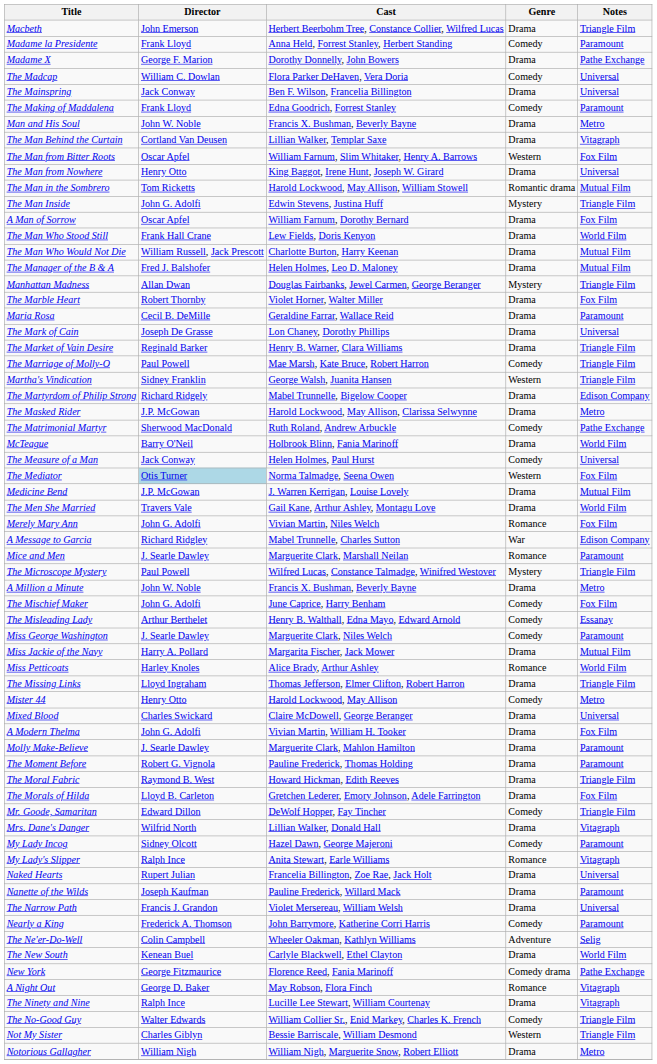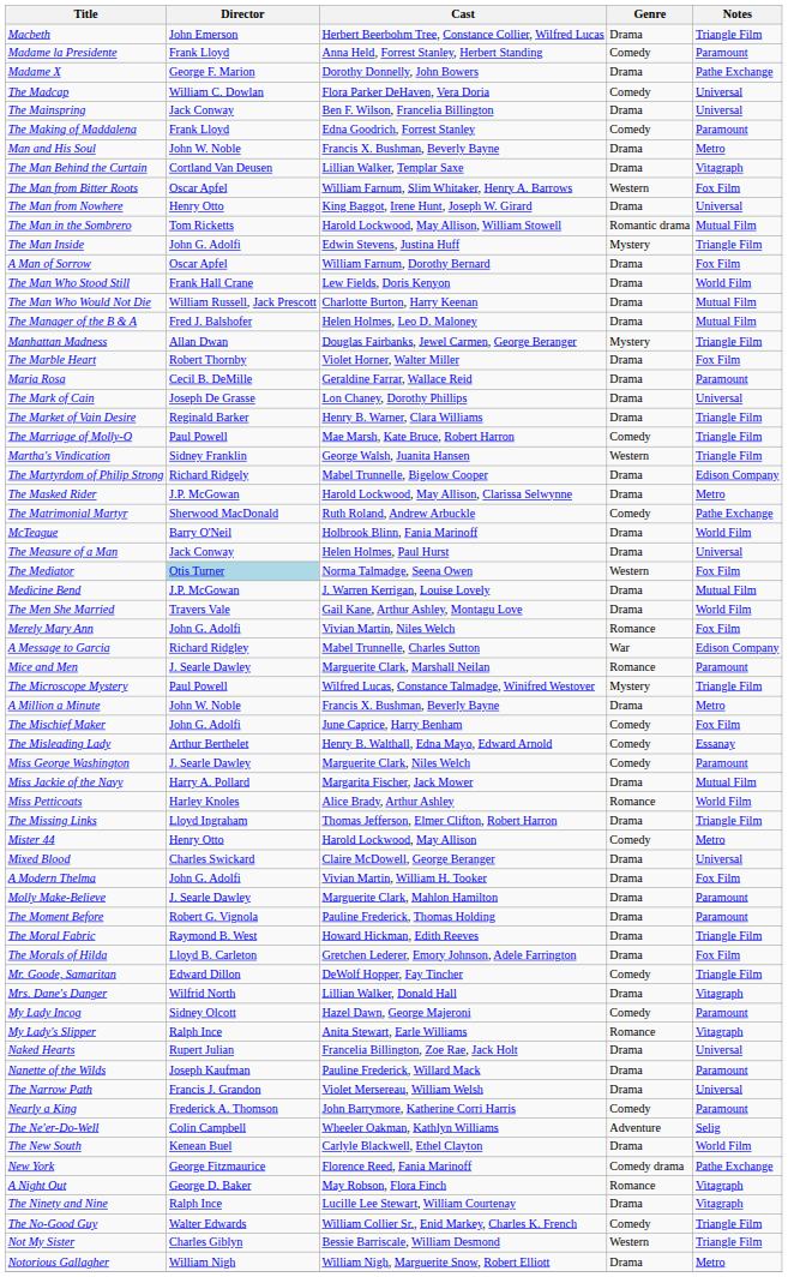 <table class="wikitable">
 <tr>
 <th>Title</th>
 <th>Director</th>
 <th>Cast</th>
 <th>Genre</th>
 <th>Notes</th>
 </tr>
 <tr>
 <td><em><a href='#'>Macbeth</a></em></td>
 <td><a href='#'>John Emerson</a></td>
 <td><a href='#'>Herbert Beerbohm Tree</a>, <a href='#'>Constance Collier</a>, <a href='#'>Wilfred Lucas</a></td>
 <td>Drama</td>
 <td><a href='#'>Triangle Film</a></td>
 </tr>
 <tr>
 <td><em><a href='#'>Madame la Presidente</a></em></td>
 <td><a href='#'>Frank Lloyd</a></td>
 <td><a href='#'>Anna Held</a>, <a href='#'>Forrest Stanley</a>, <a href='#'>Herbert Standing</a></td>
 <td>Comedy</td>
 <td><a href='#'>Paramount</a></td>
 </tr>
 <tr>
 <td><em><a href='#'>Madame X</a></em></td>
 <td><a href='#'>George F. Marion</a></td>
 <td><a href='#'>Dorothy Donnelly</a>, <a href='#'>John Bowers</a></td>
 <td>Drama</td>
 <td><a href='#'>Pathe Exchange</a></td>
 </tr>
 <tr>
 <td><em><a href='#'>The Madcap</a></em></td>
 <td><a href='#'>William C. Dowlan</a></td>
 <td><a href='#'>Flora Parker DeHaven</a>, <a href='#'>Vera Doria</a></td>
 <td>Comedy</td>
 <td><a href='#'>Universal</a></td>
 </tr>
 <tr>
 <td><em><a href='#'>The Mainspring</a></em></td>
 <td><a href='#'>Jack Conway</a></td>
 <td><a href='#'>Ben F. Wilson</a>, <a href='#'>Francelia Billington</a></td>
 <td>Drama</td>
 <td><a href='#'>Universal</a></td>
 </tr>
 <tr>
 <td><em><a href='#'>The Making of Maddalena</a></em></td>
 <td><a href='#'>Frank Lloyd</a></td>
 <td><a href='#'>Edna Goodrich</a>, <a href='#'>Forrest Stanley</a></td>
 <td>Comedy</td>
 <td><a href='#'>Paramount</a></td>
 </tr>
 <tr>
 <td><em><a href='#'>Man and His Soul</a></em></td>
 <td><a href='#'>John W. Noble</a></td>
 <td><a href='#'>Francis X. Bushman</a>, <a href='#'>Beverly Bayne</a></td>
 <td>Drama</td>
 <td><a href='#'>Metro</a></td>
 </tr>
 <tr>
 <td><em><a href='#'>The Man Behind the Curtain</a></em></td>
 <td><a href='#'>Cortland Van Deusen</a></td>
 <td><a href='#'>Lillian Walker</a>, <a href='#'>Templar Saxe</a></td>
 <td>Drama</td>
 <td><a href='#'>Vitagraph</a></td>
 </tr>
 <tr>
 <td><em><a href='#'>The Man from Bitter Roots</a></em></td>
 <td><a href='#'>Oscar Apfel</a></td>
 <td><a href='#'>William Farnum</a>, <a href='#'>Slim Whitaker</a>, <a href='#'>Henry A. Barrows</a></td>
 <td>Western</td>
 <td><a href='#'>Fox Film</a></td>
 </tr>
 <tr>
 <td><em><a href='#'>The Man from Nowhere</a></em></td>
 <td><a href='#'>Henry Otto</a></td>
 <td><a href='#'>King Baggot</a>, <a href='#'>Irene Hunt</a>, <a href='#'>Joseph W. Girard</a></td>
 <td>Drama</td>
 <td><a href='#'>Universal</a></td>
 </tr>
 <tr>
 <td><em><a href='#'>The Man in the Sombrero</a></em></td>
 <td><a href='#'>Tom Ricketts</a></td>
 <td><a href='#'>Harold Lockwood</a>, <a href='#'>May Allison</a>, <a href='#'>William Stowell</a></td>
 <td>Romantic drama</td>
 <td><a href='#'>Mutual Film</a></td>
 </tr>
 <tr>
 <td><em><a href='#'>The Man Inside</a></em></td>
 <td><a href='#'>John G. Adolfi</a></td>
 <td><a href='#'>Edwin Stevens</a>, <a href='#'>Justina Huff</a></td>
 <td>Mystery</td>
 <td><a href='#'>Triangle Film</a></td>
 </tr>
 <tr>
 <td><em><a href='#'>A Man of Sorrow</a></em></td>
 <td><a href='#'>Oscar Apfel</a></td>
 <td><a href='#'>William Farnum</a>, <a href='#'>Dorothy Bernard</a></td>
 <td>Drama</td>
 <td><a href='#'>Fox Film</a></td>
 </tr>
 <tr>
 <td><em><a href='#'>The Man Who Stood Still</a></em></td>
 <td><a href='#'>Frank Hall Crane</a></td>
 <td><a href='#'>Lew Fields</a>, <a href='#'>Doris Kenyon</a></td>
 <td>Drama</td>
 <td><a href='#'>World Film</a></td>
 </tr>
 <tr>
 <td><em><a href='#'>The Man Who Would Not Die</a></em></td>
 <td><a href='#'>William Russell</a>, <a href='#'>Jack Prescott</a></td>
 <td><a href='#'>Charlotte Burton</a>, <a href='#'>Harry Keenan</a></td>
 <td>Drama</td>
 <td><a href='#'>Mutual Film</a></td>
 </tr>
 <tr>
 <td><em><a href='#'>The Manager of the B & A</a></em></td>
 <td><a href='#'>Fred J. Balshofer</a></td>
 <td><a href='#'>Helen Holmes</a>, <a href='#'>Leo D. Maloney</a></td>
 <td>Drama</td>
 <td><a href='#'>Mutual Film</a></td>
 </tr>
 <tr>
 <td><em><a href='#'>Manhattan Madness</a></em></td>
 <td><a href='#'>Allan Dwan</a></td>
 <td><a href='#'>Douglas Fairbanks</a>, <a href='#'>Jewel Carmen</a>, <a href='#'>George Beranger</a></td>
 <td>Mystery</td>
 <td><a href='#'>Triangle Film</a></td>
 </tr>
 <tr>
 <td><em><a href='#'>The Marble Heart</a></em></td>
 <td><a href='#'>Robert Thornby</a></td>
 <td><a href='#'>Violet Horner</a>, <a href='#'>Walter Miller</a></td>
 <td>Drama</td>
 <td><a href='#'>Fox Film</a></td>
 </tr>
 <tr>
 <td><em><a href='#'>Maria Rosa</a></em></td>
 <td><a href='#'>Cecil B. DeMille</a></td>
 <td><a href='#'>Geraldine Farrar</a>, <a href='#'>Wallace Reid</a></td>
 <td>Drama</td>
 <td><a href='#'>Paramount</a></td>
 </tr>
 <tr>
 <td><em><a href='#'>The Mark of Cain</a></em></td>
 <td><a href='#'>Joseph De Grasse</a></td>
 <td><a href='#'>Lon Chaney</a>, <a href='#'>Dorothy Phillips</a></td>
 <td>Drama</td>
 <td><a href='#'>Universal</a></td>
 </tr>
 <tr>
 <td><em><a href='#'>The Market of Vain Desire</a></em></td>
 <td><a href='#'>Reginald Barker</a></td>
 <td><a href='#'>Henry B. Warner</a>, <a href='#'>Clara Williams</a></td>
 <td>Drama</td>
 <td><a href='#'>Triangle Film</a></td>
 </tr>
 <tr>
 <td><em><a href='#'>The Marriage of Molly-O</a></em></td>
 <td><a href='#'>Paul Powell</a></td>
 <td><a href='#'>Mae Marsh</a>, <a href='#'>Kate Bruce</a>, <a href='#'>Robert Harron</a></td>
 <td>Comedy</td>
 <td><a href='#'>Triangle Film</a></td>
 </tr>
 <tr>
 <td><em><a href='#'>Martha's Vindication</a></em></td>
 <td><a href='#'>Sidney Franklin</a></td>
 <td><a href='#'>George Walsh</a>, <a href='#'>Juanita Hansen</a></td>
 <td>Western</td>
 <td><a href='#'>Triangle Film</a></td>
 </tr>
 <tr>
 <td><em><a href='#'>The Martyrdom of Philip Strong</a></em></td>
 <td><a href='#'>Richard Ridgely</a></td>
 <td><a href='#'>Mabel Trunnelle</a>, <a href='#'>Bigelow Cooper</a></td>
 <td>Drama</td>
 <td><a href='#'>Edison Company</a></td>
 </tr>
 <tr>
 <td><em><a href='#'>The Masked Rider</a></em></td>
 <td><a href='#'>J.P. McGowan</a></td>
 <td><a href='#'>Harold Lockwood</a>, <a href='#'>May Allison</a>, <a href='#'>Clarissa Selwynne</a></td>
 <td>Drama</td>
 <td><a href='#'>Metro</a></td>
 </tr>
 <tr>
 <td><em><a href='#'>The Matrimonial Martyr</a></em></td>
 <td><a href='#'>Sherwood MacDonald</a></td>
 <td><a href='#'>Ruth Roland</a>, <a href='#'>Andrew Arbuckle</a></td>
 <td>Comedy</td>
 <td><a href='#'>Pathe Exchange</a></td>
 </tr>
 <tr>
 <td><em><a href='#'>McTeague</a></em></td>
 <td><a href='#'>Barry O'Neil</a></td>
 <td><a href='#'>Holbrook Blinn</a>, <a href='#'>Fania Marinoff</a></td>
 <td>Drama</td>
 <td><a href='#'>World Film</a></td>
 </tr>
 <tr>
 <td><em><a href='#'>The Measure of a Man</a></em></td>
 <td><a href='#'>Jack Conway</a></td>
 <td><a href='#'>Helen Holmes</a>, <a href='#'>Paul Hurst</a></td>
-<td>Comedy</td>
+<td>Drama</td>
 <td><a href='#'>Universal</a></td>
 </tr>
 <tr>
 <td><em><a href='#'>The Mediator</a></em></td>
 <td style="background: lightblue;"><a href='#'>Otis Turner</a></td>
 <td><a href='#'>Norma Talmadge</a>, <a href='#'>Seena Owen</a></td>
 <td>Western</td>
 <td><a href='#'>Fox Film</a></td>
 </tr>
 <tr>
 <td><em><a href='#'>Medicine Bend</a></em></td>
 <td><a href='#'>J.P. McGowan</a></td>
 <td><a href='#'>J. Warren Kerrigan</a>, <a href='#'>Louise Lovely</a></td>
 <td>Drama</td>
 <td><a href='#'>Mutual Film</a></td>
 </tr>
 <tr>
 <td><em><a href='#'>The Men She Married</a></em></td>
 <td><a href='#'>Travers Vale</a></td>
 <td><a href='#'>Gail Kane</a>, <a href='#'>Arthur Ashley</a>, <a href='#'>Montagu Love</a></td>
 <td>Drama</td>
 <td><a href='#'>World Film</a></td>
 </tr>
 <tr>
 <td><em><a href='#'>Merely Mary Ann</a></em></td>
 <td><a href='#'>John G. Adolfi</a></td>
 <td><a href='#'>Vivian Martin</a>, <a href='#'>Niles Welch</a></td>
 <td>Romance</td>
 <td><a href='#'>Fox Film</a></td>
 </tr>
 <tr>
 <td><em><a href='#'>A Message to Garcia</a></em></td>
 <td><a href='#'>Richard Ridgley</a></td>
 <td><a href='#'>Mabel Trunnelle</a>, <a href='#'>Charles Sutton</a></td>
 <td>War</td>
 <td><a href='#'>Edison Company</a></td>
 </tr>
 <tr>
 <td><em><a href='#'>Mice and Men</a></em></td>
 <td><a href='#'>J. Searle Dawley</a></td>
 <td><a href='#'>Marguerite Clark</a>, <a href='#'>Marshall Neilan</a></td>
 <td>Romance</td>
 <td><a href='#'>Paramount</a></td>
 </tr>
 <tr>
 <td><em><a href='#'>The Microscope Mystery</a></em></td>
 <td><a href='#'>Paul Powell</a></td>
 <td><a href='#'>Wilfred Lucas</a>, <a href='#'>Constance Talmadge</a>, <a href='#'>Winifred Westover</a></td>
 <td>Mystery</td>
 <td><a href='#'>Triangle Film</a></td>
 </tr>
 <tr>
 <td><em><a href='#'>A Million a Minute</a></em></td>
 <td><a href='#'>John W. Noble</a></td>
 <td><a href='#'>Francis X. Bushman</a>, <a href='#'>Beverly Bayne</a></td>
 <td>Drama</td>
 <td><a href='#'>Metro</a></td>
 </tr>
 <tr>
 <td><em><a href='#'>The Mischief Maker</a></em></td>
 <td><a href='#'>John G. Adolfi</a></td>
 <td><a href='#'>June Caprice</a>, <a href='#'>Harry Benham</a></td>
 <td>Comedy</td>
 <td><a href='#'>Fox Film</a></td>
 </tr>
 <tr>
 <td><em><a href='#'>The Misleading Lady</a></em></td>
 <td><a href='#'>Arthur Berthelet</a></td>
 <td><a href='#'>Henry B. Walthall</a>, <a href='#'>Edna Mayo</a>, <a href='#'>Edward Arnold</a></td>
 <td>Comedy</td>
 <td><a href='#'>Essanay</a></td>
 </tr>
 <tr>
 <td><em><a href='#'>Miss George Washington</a></em></td>
 <td><a href='#'>J. Searle Dawley</a></td>
 <td><a href='#'>Marguerite Clark</a>, <a href='#'>Niles Welch</a></td>
 <td>Comedy</td>
 <td><a href='#'>Paramount</a></td>
 </tr>
 <tr>
 <td><em><a href='#'>Miss Jackie of the Navy</a></em></td>
 <td><a href='#'>Harry A. Pollard</a></td>
 <td><a href='#'>Margarita Fischer</a>, <a href='#'>Jack Mower</a></td>
 <td>Drama</td>
 <td><a href='#'>Mutual Film</a></td>
 </tr>
 <tr>
 <td><em><a href='#'>Miss Petticoats</a></em></td>
 <td><a href='#'>Harley Knoles</a></td>
 <td><a href='#'>Alice Brady</a>, <a href='#'>Arthur Ashley</a></td>
 <td>Romance</td>
 <td><a href='#'>World Film</a></td>
 </tr>
 <tr>
 <td><em><a href='#'>The Missing Links</a></em></td>
 <td><a href='#'>Lloyd Ingraham</a></td>
 <td><a href='#'>Thomas Jefferson</a>, <a href='#'>Elmer Clifton</a>, <a href='#'>Robert Harron</a></td>
 <td>Drama</td>
 <td><a href='#'>Triangle Film</a></td>
 </tr>
 <tr>
 <td><em><a href='#'>Mister 44</a></em></td>
 <td><a href='#'>Henry Otto</a></td>
 <td><a href='#'>Harold Lockwood</a>, <a href='#'>May Allison</a></td>
 <td>Comedy</td>
 <td><a href='#'>Metro</a></td>
 </tr>
 <tr>
 <td><em><a href='#'>Mixed Blood</a></em></td>
 <td><a href='#'>Charles Swickard</a></td>
 <td><a href='#'>Claire McDowell</a>, <a href='#'>George Beranger</a></td>
 <td>Drama</td>
 <td><a href='#'>Universal</a></td>
 </tr>
 <tr>
 <td><em><a href='#'>A Modern Thelma</a></em></td>
 <td><a href='#'>John G. Adolfi</a></td>
 <td><a href='#'>Vivian Martin</a>, <a href='#'>William H. Tooker</a></td>
 <td>Drama</td>
 <td><a href='#'>Fox Film</a></td>
 </tr>
 <tr>
 <td><em><a href='#'>Molly Make-Believe</a></em></td>
 <td><a href='#'>J. Searle Dawley</a></td>
 <td><a href='#'>Marguerite Clark</a>, <a href='#'>Mahlon Hamilton</a></td>
 <td>Drama</td>
 <td><a href='#'>Paramount</a></td>
 </tr>
 <tr>
 <td><em><a href='#'>The Moment Before</a></em></td>
 <td><a href='#'>Robert G. Vignola</a></td>
 <td><a href='#'>Pauline Frederick</a>, <a href='#'>Thomas Holding</a></td>
 <td>Drama</td>
 <td><a href='#'>Paramount</a></td>
 </tr>
 <tr>
 <td><em><a href='#'>The Moral Fabric</a></em></td>
 <td><a href='#'>Raymond B. West</a></td>
 <td><a href='#'>Howard Hickman</a>, <a href='#'>Edith Reeves</a></td>
 <td>Drama</td>
 <td><a href='#'>Triangle Film</a></td>
 </tr>
 <tr>
 <td><em><a href='#'>The Morals of Hilda</a></em></td>
 <td><a href='#'>Lloyd B. Carleton</a></td>
 <td><a href='#'>Gretchen Lederer</a>, <a href='#'>Emory Johnson</a>, <a href='#'>Adele Farrington</a></td>
 <td>Drama</td>
 <td><a href='#'>Fox Film</a></td>
 </tr>
 <tr>
 <td><em><a href='#'>Mr. Goode, Samaritan</a></em></td>
 <td><a href='#'>Edward Dillon</a></td>
 <td><a href='#'>DeWolf Hopper</a>, <a href='#'>Fay Tincher</a></td>
 <td>Comedy</td>
 <td><a href='#'>Triangle Film</a></td>
 </tr>
 <tr>
 <td><em><a href='#'>Mrs. Dane's Danger</a></em></td>
 <td><a href='#'>Wilfrid North</a></td>
 <td><a href='#'>Lillian Walker</a>, <a href='#'>Donald Hall</a></td>
 <td>Drama</td>
 <td><a href='#'>Vitagraph</a></td>
 </tr>
 <tr>
 <td><em><a href='#'>My Lady Incog</a></em></td>
 <td><a href='#'>Sidney Olcott</a></td>
 <td><a href='#'>Hazel Dawn</a>, <a href='#'>George Majeroni</a></td>
 <td>Comedy</td>
 <td><a href='#'>Paramount</a></td>
 </tr>
 <tr>
 <td><em> <a href='#'>My Lady's Slipper</a></em></td>
 <td><a href='#'>Ralph Ince</a></td>
 <td><a href='#'>Anita Stewart</a>, <a href='#'>Earle Williams</a></td>
 <td>Romance</td>
 <td><a href='#'>Vitagraph</a></td>
 </tr>
 <tr>
 <td><em><a href='#'>Naked Hearts</a></em></td>
 <td><a href='#'>Rupert Julian</a></td>
 <td><a href='#'>Francelia Billington</a>, <a href='#'>Zoe Rae</a>, <a href='#'>Jack Holt</a></td>
 <td>Drama</td>
 <td><a href='#'>Universal</a></td>
 </tr>
 <tr>
 <td><em><a href='#'>Nanette of the Wilds</a></em></td>
 <td><a href='#'>Joseph Kaufman</a></td>
 <td><a href='#'>Pauline Frederick</a>, <a href='#'>Willard Mack</a></td>
 <td>Drama</td>
 <td><a href='#'>Paramount</a></td>
 </tr>
 <tr>
 <td><em><a href='#'>The Narrow Path</a></em></td>
 <td><a href='#'>Francis J. Grandon</a></td>
 <td><a href='#'>Violet Mersereau</a>, <a href='#'>William Welsh</a></td>
 <td>Drama</td>
 <td><a href='#'>Universal</a></td>
 </tr>
 <tr>
 <td><em><a href='#'>Nearly a King</a></em></td>
 <td><a href='#'>Frederick A. Thomson</a></td>
 <td><a href='#'>John Barrymore</a>, <a href='#'>Katherine Corri Harris</a></td>
 <td>Comedy</td>
 <td><a href='#'>Paramount</a></td>
 </tr>
 <tr>
 <td><em><a href='#'>The Ne'er-Do-Well</a></em></td>
 <td><a href='#'>Colin Campbell</a></td>
 <td><a href='#'>Wheeler Oakman</a>, <a href='#'>Kathlyn Williams</a></td>
 <td>Adventure</td>
 <td><a href='#'>Selig</a></td>
 </tr>
 <tr>
 <td><em><a href='#'>The New South</a></em></td>
 <td><a href='#'>Kenean Buel</a></td>
 <td><a href='#'>Carlyle Blackwell</a>, <a href='#'>Ethel Clayton</a></td>
 <td>Drama</td>
 <td><a href='#'>World Film</a></td>
 </tr>
 <tr>
 <td><em><a href='#'>New York</a></em></td>
 <td><a href='#'>George Fitzmaurice</a></td>
 <td><a href='#'>Florence Reed</a>, <a href='#'>Fania Marinoff</a></td>
 <td>Comedy drama</td>
 <td><a href='#'>Pathe Exchange</a></td>
 </tr>
 <tr>
 <td><em><a href='#'>A Night Out</a></em></td>
 <td><a href='#'>George D. Baker</a></td>
 <td><a href='#'>May Robson</a>, <a href='#'>Flora Finch</a></td>
 <td>Romance</td>
 <td><a href='#'>Vitagraph</a></td>
 </tr>
 <tr>
 <td><em><a href='#'>The Ninety and Nine</a></em></td>
 <td><a href='#'>Ralph Ince</a></td>
 <td><a href='#'>Lucille Lee Stewart</a>, <a href='#'>William Courtenay</a></td>
 <td>Drama</td>
 <td><a href='#'>Vitagraph</a></td>
 </tr>
 <tr>
 <td><em><a href='#'>The No-Good Guy</a></em></td>
 <td><a href='#'>Walter Edwards</a></td>
 <td><a href='#'>William Collier Sr.</a>, <a href='#'>Enid Markey</a>, <a href='#'>Charles K. French</a></td>
 <td>Comedy</td>
 <td><a href='#'>Triangle Film</a></td>
 </tr>
 <tr>
 <td><em><a href='#'>Not My Sister</a></em></td>
 <td><a href='#'>Charles Giblyn</a></td>
 <td><a href='#'>Bessie Barriscale</a>, <a href='#'>William Desmond</a></td>
 <td>Western</td>
 <td><a href='#'>Triangle Film</a></td>
 </tr>
 <tr>
 <td><em><a href='#'>Notorious Gallagher</a></em></td>
 <td><a href='#'>William Nigh</a></td>
 <td><a href='#'>William Nigh</a>, <a href='#'>Marguerite Snow</a>, <a href='#'>Robert Elliott</a></td>
 <td>Drama</td>
 <td><a href='#'>Metro</a></td>
 </tr>
 <tr>
 </tr>
 </table>
